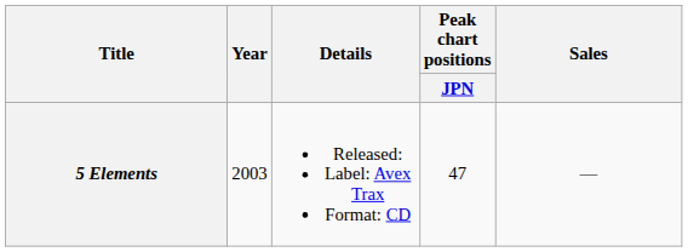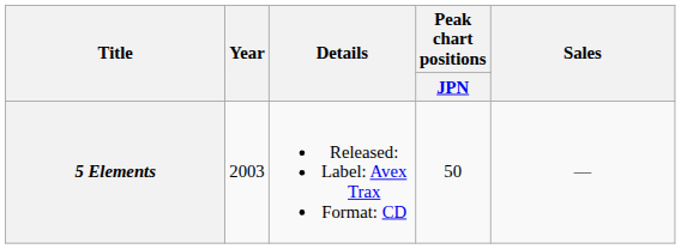 <table class="wikitable plainrowheaders" style="text-align:center;">
 <tr>
 <th rowspan="2" style="width:12em;">Title</th>
 <th rowspan="2">Year</th>
 <th rowspan="2">Details</th>
 <th colspan="1">Peak chart positions</th>
 <th rowspan="2" style="width:10em;">Sales</th>
 </tr>
 <tr>
 <th width="30"><a href='#'>JPN</a></th>
 </tr>
 <tr>
 <th scope="row"><em>5 Elements</em></th>
 <td>2003</td>
 <td><br><ul><li>Released: </li><li>Label: <a href='#'>Avex Trax</a></li><li>Format: <a href='#'>CD</a></li></ul></td>
-<td>47</td>
+<td>50</td>
 <td>—</td>
 </tr>
 </table>
